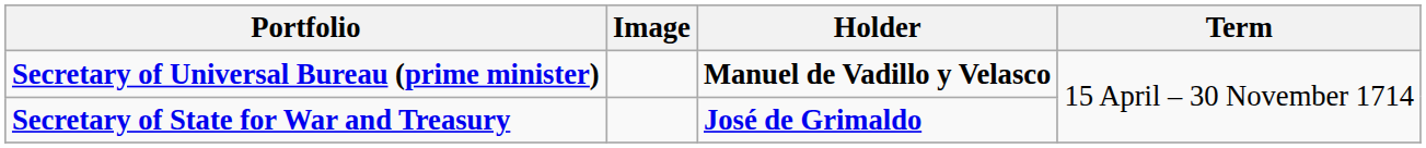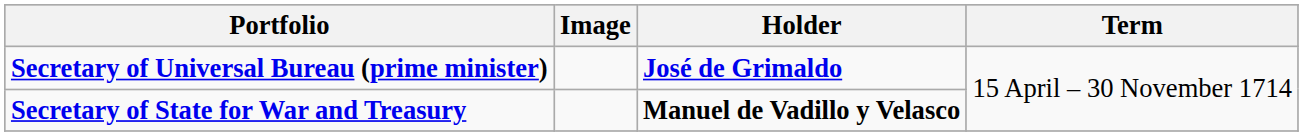 <table class="wikitable">
 <tr>
 <th>Portfolio</th>
 <th>Image</th>
 <th>Holder</th>
 <th>Term</th>
 </tr>
 <tr>
 <td><strong><a href='#'>Secretary of Universal Bureau</a> (<a href='#'>prime minister</a>)</strong></td>
 <td></td>
-<td><strong>Manuel de Vadillo y Velasco</strong></td>
+<td><strong><a href='#'>José de Grimaldo</a></strong></td>
 <td rowspan="2">15 April – 30 November 1714</td>
 </tr>
 <tr>
 <td><strong><a href='#'>Secretary of State for War and Treasury</a></strong></td>
 <td></td>
-<td><strong><a href='#'>José de Grimaldo</a></strong></td>
+<td><strong>Manuel de Vadillo y Velasco</strong></td>
 </tr>
 </table>
